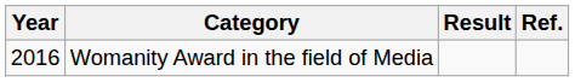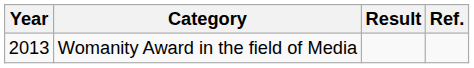 <table class="wikitable plainrowheaders sortable">
 <tr>
 <th>Year</th>
 <th>Category</th>
 <th>Result</th>
 <th>Ref.</th>
 </tr>
 <tr>
-<td>2016</td>
+<td>2013</td>
 <td>Womanity Award in the field of Media</td>
 <td></td>
 <td></td>
 </tr>
 </table>
